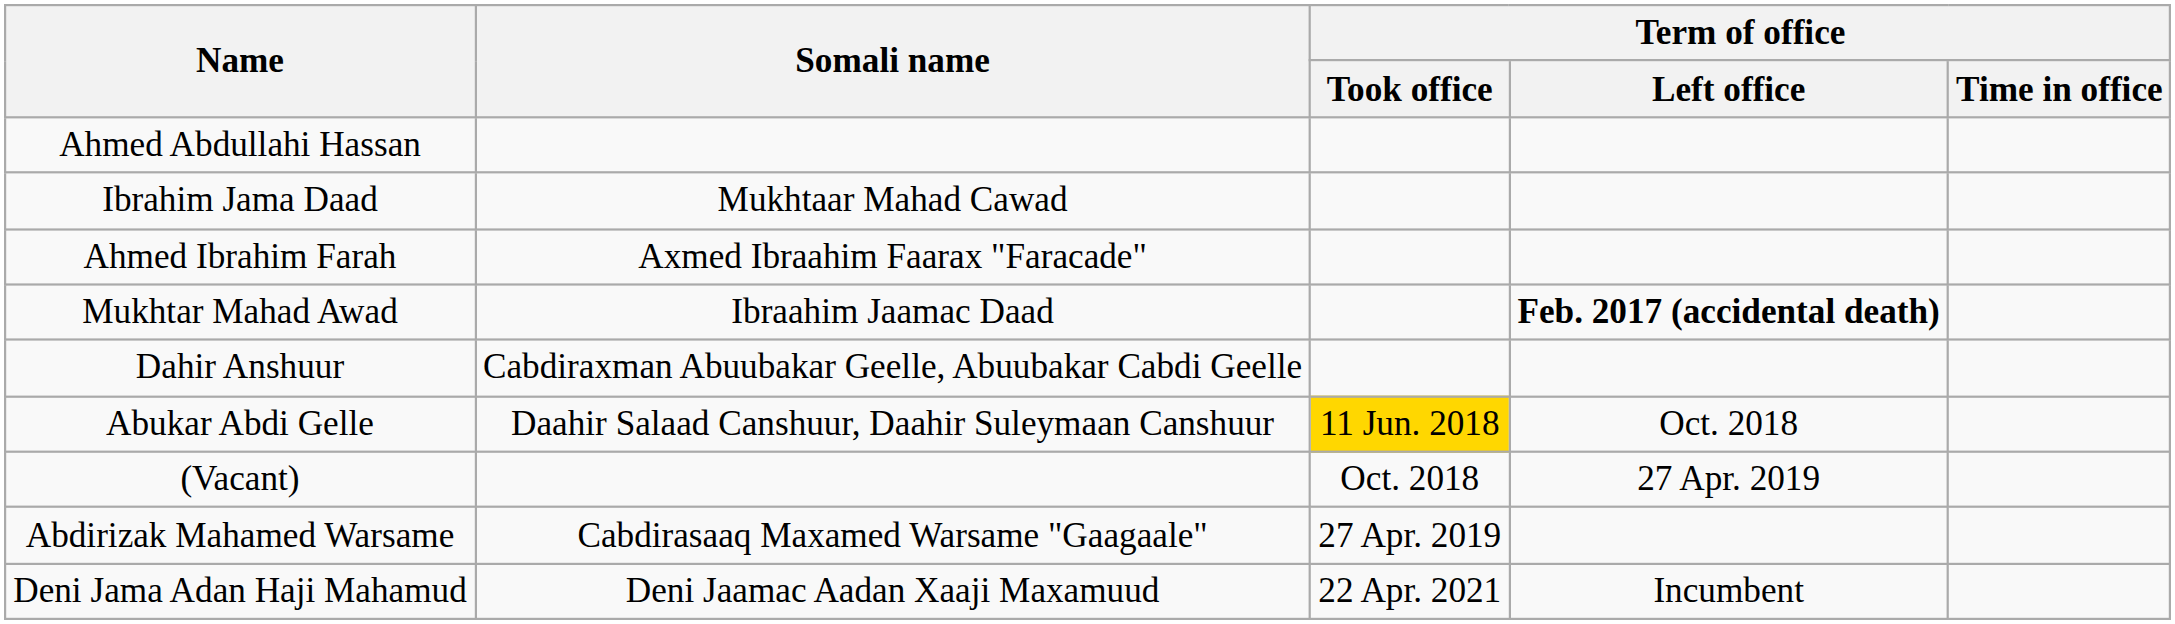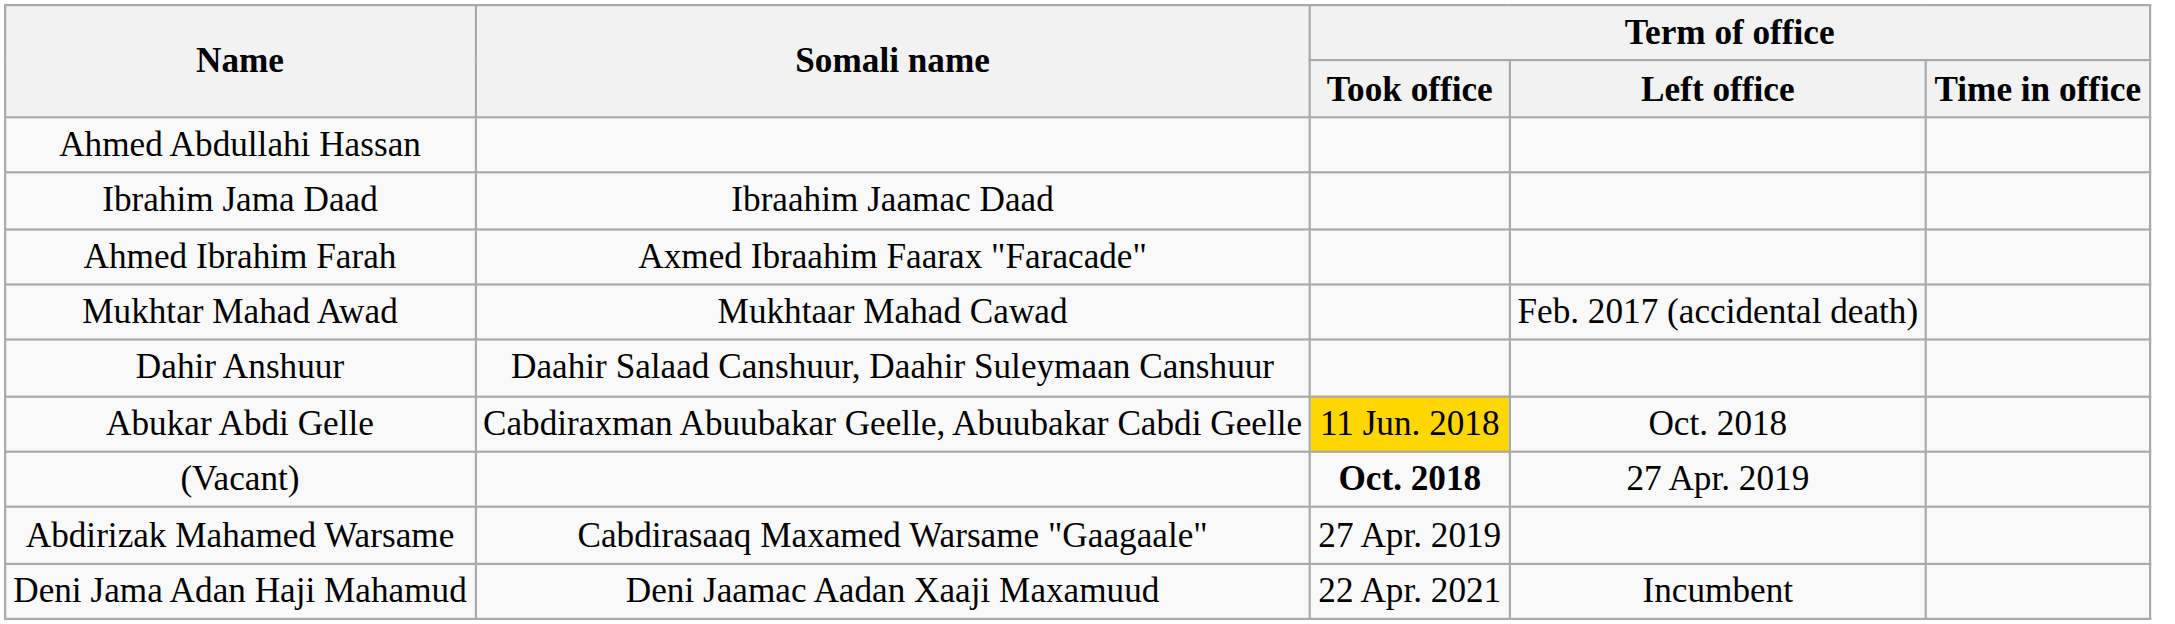 <table class="wikitable" style="text-align:center">
 <tr>
 <th rowspan="2">Name</th>
 <th rowspan="2">Somali name</th>
 <th colspan="3">Term of office</th>
 </tr>
 <tr>
 <th>Took office</th>
 <th>Left office</th>
 <th>Time in office</th>
 </tr>
 <tr>
 <td>Ahmed Abdullahi Hassan</td>
 <td></td>
 <td></td>
 <td></td>
 <td></td>
 </tr>
 <tr>
 <td>Ibrahim Jama Daad</td>
-<td>Mukhtaar Mahad Cawad</td>
+<td>Ibraahim Jaamac Daad</td>
 <td></td>
 <td></td>
 <td></td>
 </tr>
 <tr>
 <td>Ahmed Ibrahim Farah</td>
 <td>Axmed Ibraahim Faarax "Faracade" </td>
 <td></td>
 <td></td>
 <td></td>
 </tr>
 <tr>
 <td>Mukhtar Mahad Awad</td>
-<td>Ibraahim Jaamac Daad</td>
+<td>Mukhtaar Mahad Cawad</td>
 <td></td>
-<td><strong>Feb. 2017 (accidental death)</strong></td>
+<td>Feb. 2017 (accidental death)</td>
 <td></td>
 </tr>
 <tr>
 <td>Dahir Anshuur</td>
-<td>Cabdiraxman Abuubakar Geelle, Abuubakar Cabdi Geelle</td>
+<td>Daahir Salaad Canshuur, Daahir Suleymaan Canshuur</td>
 <td></td>
 <td></td>
 <td></td>
 </tr>
 <tr>
 <td>Abukar Abdi Gelle</td>
-<td>Daahir Salaad Canshuur, Daahir Suleymaan Canshuur</td>
+<td>Cabdiraxman Abuubakar Geelle, Abuubakar Cabdi Geelle</td>
 <td style="background: gold;">11 Jun. 2018</td>
 <td>Oct. 2018</td>
 <td></td>
 </tr>
 <tr>
 <td>(Vacant)</td>
 <td></td>
-<td>Oct. 2018</td>
+<td><strong>Oct. 2018</strong></td>
 <td>27 Apr. 2019</td>
 <td></td>
 </tr>
 <tr>
 <td>Abdirizak Mahamed Warsame</td>
 <td>Cabdirasaaq Maxamed Warsame "Gaagaale"</td>
 <td>27 Apr. 2019</td>
 <td></td>
 <td></td>
 </tr>
 <tr>
 <td>Deni Jama Adan Haji Mahamud</td>
 <td>Deni Jaamac Aadan Xaaji Maxamuud</td>
 <td>22 Apr. 2021</td>
 <td>Incumbent</td>
 <td></td>
 </tr>
 </table>
